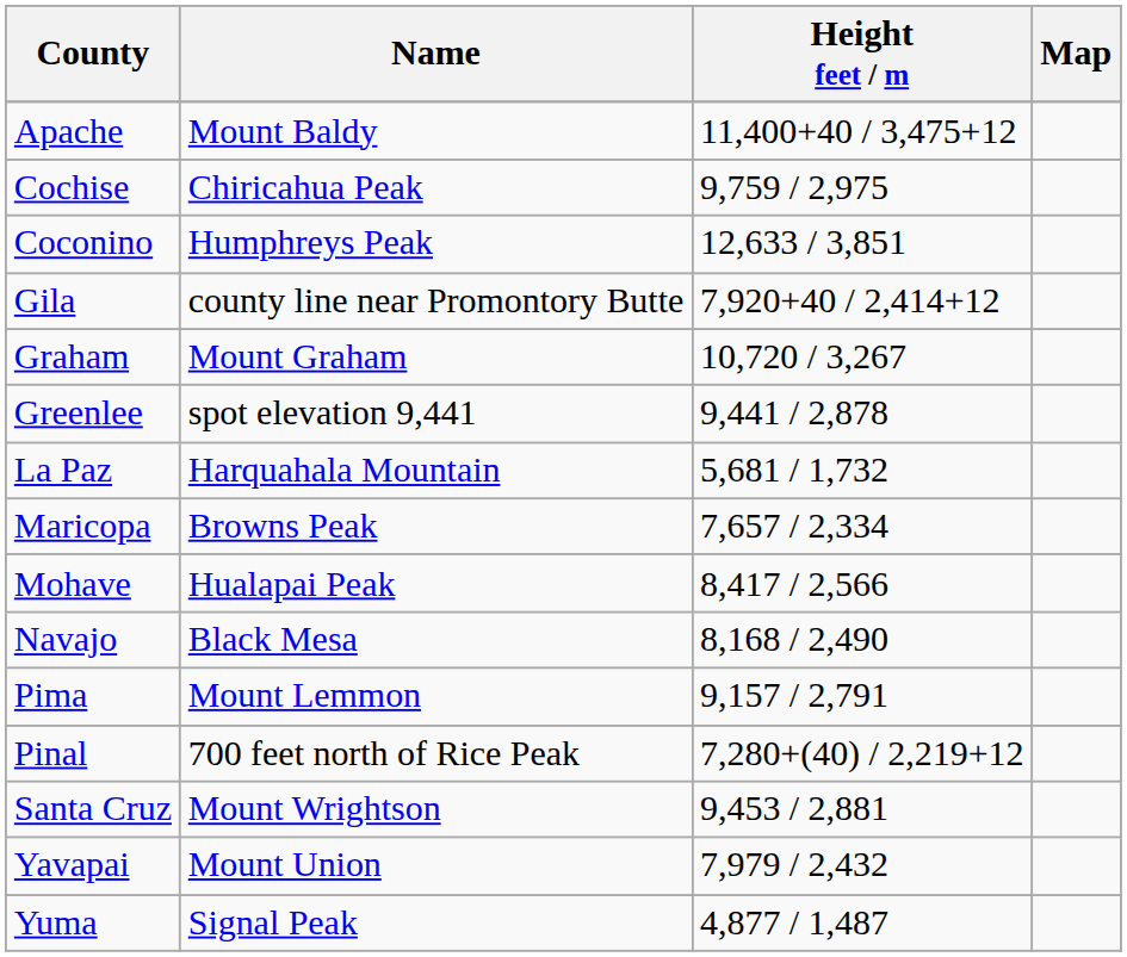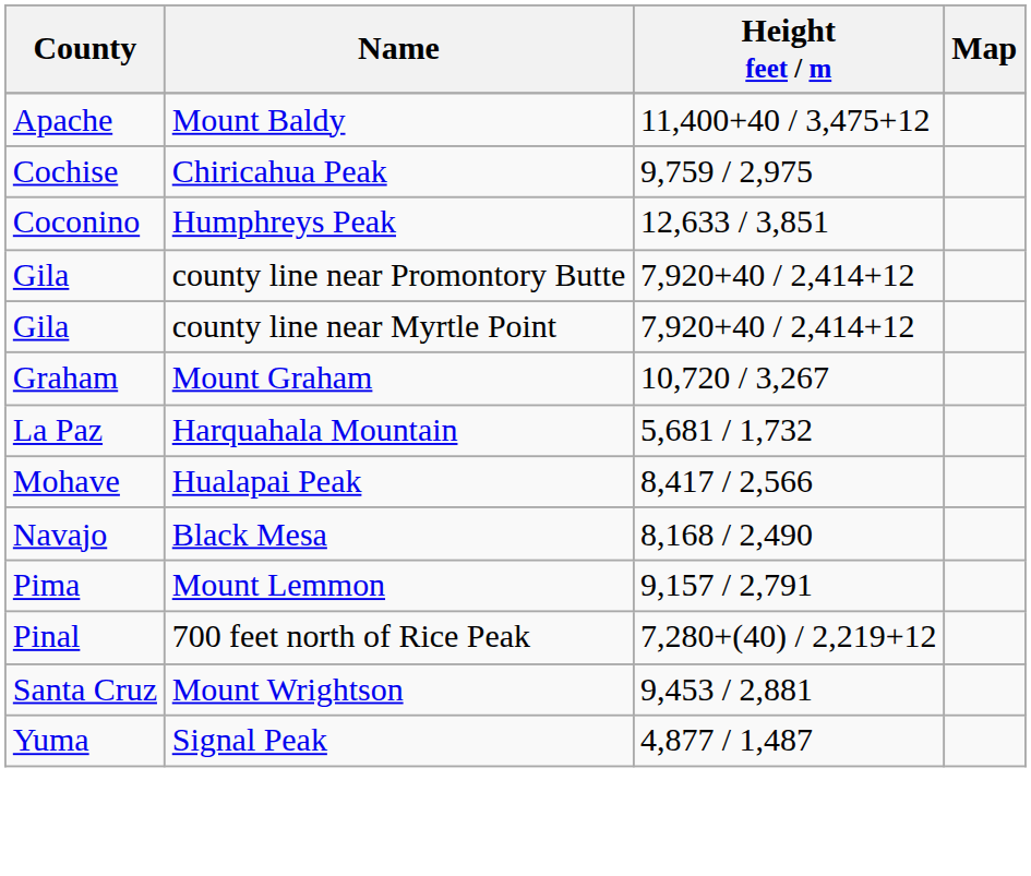 <table class="wikitable sortable">
 <tr>
 <th>County</th>
 <th>Name</th>
 <th data-sort-type="number">Height<br><small><a href='#'>feet</a> / <a href='#'>m</a></small></th>
 <th class="unsortable">Map</th>
 </tr>
 <tr>
 </tr>
 <tr>
 <td><a href='#'>Apache</a></td>
 <td><a href='#'>Mount Baldy</a></td>
 <td>11,400+40 / 3,475+12</td>
 <td></td>
 </tr>
 <tr>
 <td><a href='#'>Cochise</a></td>
 <td><a href='#'>Chiricahua Peak</a></td>
 <td>9,759 / 2,975</td>
 <td></td>
 </tr>
 <tr>
 <td><a href='#'>Coconino</a></td>
 <td><a href='#'>Humphreys Peak</a></td>
 <td>12,633 / 3,851</td>
 <td></td>
 </tr>
 <tr>
 <td><a href='#'>Gila</a></td>
 <td>county line near Promontory Butte</td>
 <td>7,920+40 / 2,414+12</td>
 <td></td>
 </tr>
 <tr>
+<td><a href='#'>Gila</a></td>
+<td>county line near Myrtle Point</td>
+<td>7,920+40 / 2,414+12</td>
+<td></td>
+</tr>
+<tr>
 <td><a href='#'>Graham</a></td>
 <td><a href='#'>Mount Graham</a></td>
 <td>10,720 / 3,267</td>
 <td></td>
 </tr>
 <tr>
-<td><a href='#'>Greenlee</a></td>
-<td>spot elevation 9,441</td>
-<td>9,441 / 2,878</td>
-<td></td>
-</tr>
-<tr>
 <td><a href='#'>La Paz</a></td>
 <td><a href='#'>Harquahala Mountain</a></td>
 <td>5,681 / 1,732</td>
-<td></td>
-</tr>
-<tr>
-<td><a href='#'>Maricopa</a></td>
-<td><a href='#'>Browns Peak</a></td>
-<td>7,657 / 2,334</td>
 <td></td>
 </tr>
 <tr>
 <td><a href='#'>Mohave</a></td>
 <td><a href='#'>Hualapai Peak</a></td>
 <td>8,417 / 2,566</td>
 <td></td>
 </tr>
 <tr>
 <td><a href='#'>Navajo</a></td>
 <td><a href='#'>Black Mesa</a></td>
 <td>8,168 / 2,490</td>
 <td></td>
 </tr>
 <tr>
 <td><a href='#'>Pima</a></td>
 <td><a href='#'>Mount Lemmon</a></td>
 <td>9,157 / 2,791</td>
 <td></td>
 </tr>
 <tr>
 <td><a href='#'>Pinal</a></td>
 <td>700 feet north of Rice Peak</td>
 <td>7,280+(40) / 2,219+12</td>
 <td></td>
 </tr>
 <tr>
 <td><a href='#'>Santa Cruz</a></td>
 <td><a href='#'>Mount Wrightson</a></td>
 <td>9,453 / 2,881</td>
 <td></td>
 </tr>
 <tr>
-<td><a href='#'>Yavapai</a></td>
-<td><a href='#'>Mount Union</a></td>
-<td>7,979 / 2,432</td>
-<td></td>
-</tr>
-<tr>
 <td><a href='#'>Yuma</a></td>
 <td><a href='#'>Signal Peak</a></td>
 <td>4,877 / 1,487</td>
 <td></td>
 </tr>
 </table>
